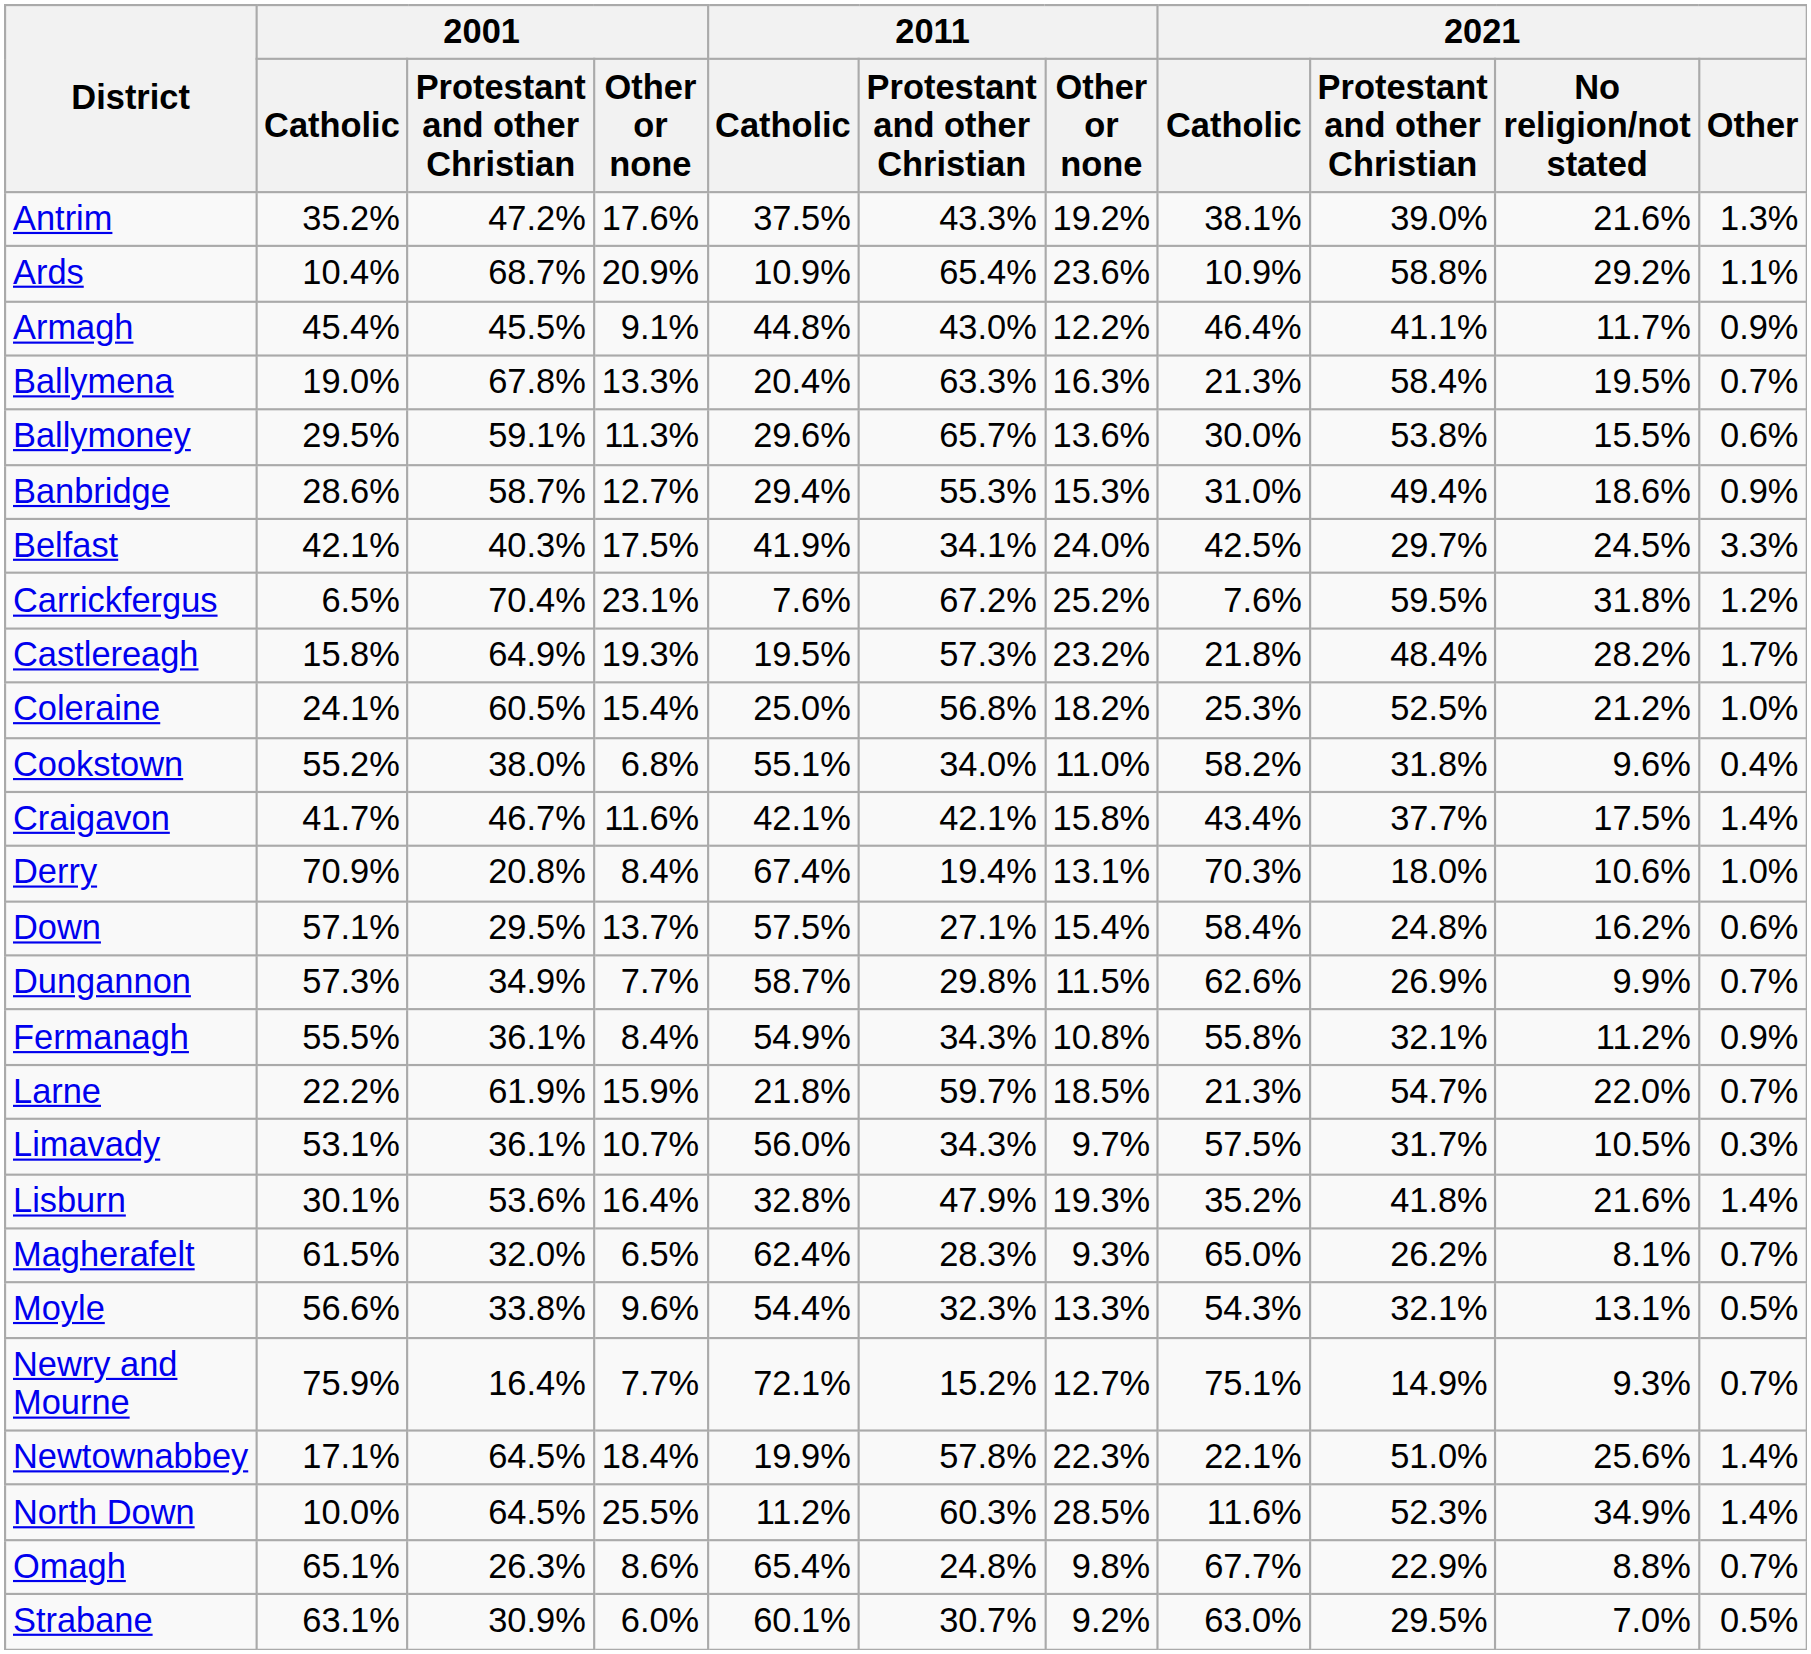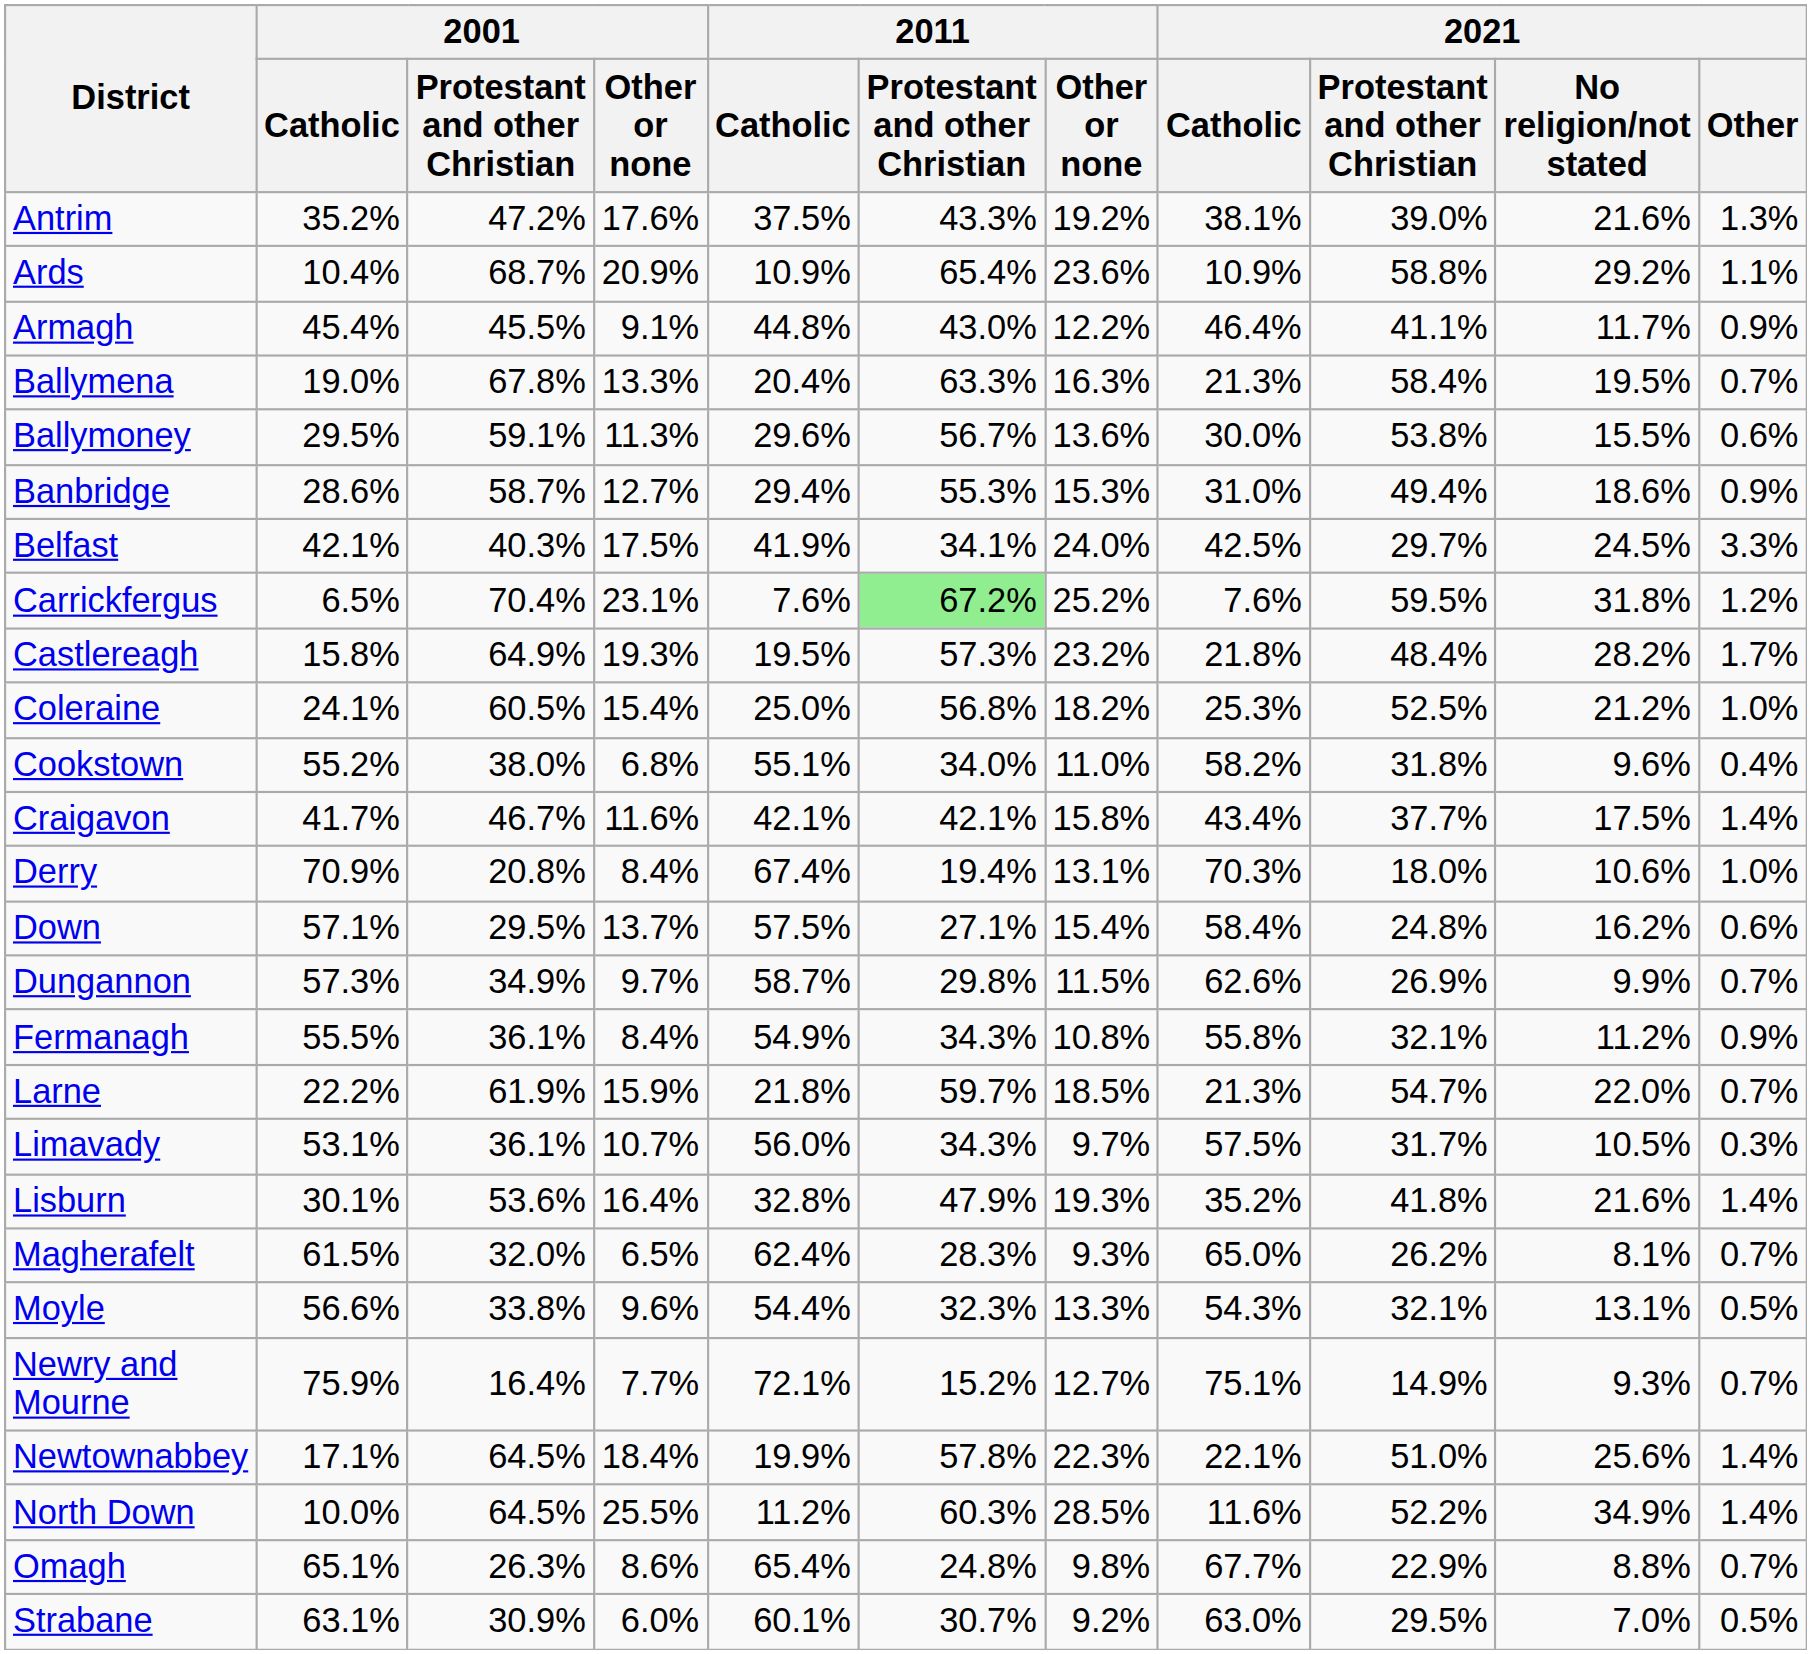 <table class="wikitable sortable" style="text-align:right">
 <tr>
 <th rowspan="2">District</th>
 <th colspan="3">2001</th>
 <th colspan="3">2011</th>
 <th colspan="4">2021</th>
 </tr>
 <tr>
 <th>Catholic</th>
 <th>Protestant and other Christian</th>
 <th>Other or none</th>
 <th>Catholic</th>
 <th>Protestant and other Christian</th>
 <th>Other or none</th>
 <th>Catholic</th>
 <th>Protestant and other Christian</th>
 <th>No religion/not stated</th>
 <th>Other</th>
 </tr>
 <tr>
 <td style="text-align:left"><a href='#'>Antrim</a></td>
 <td>35.2%</td>
 <td>47.2%</td>
 <td>17.6%</td>
 <td>37.5%</td>
 <td>43.3%</td>
 <td>19.2%</td>
 <td>38.1%</td>
 <td>39.0%</td>
 <td>21.6%</td>
 <td>1.3%</td>
 </tr>
 <tr>
 <td style="text-align:left"><a href='#'>Ards</a></td>
 <td>10.4%</td>
 <td>68.7%</td>
 <td>20.9%</td>
 <td>10.9%</td>
 <td>65.4%</td>
 <td>23.6%</td>
 <td>10.9%</td>
 <td>58.8%</td>
 <td>29.2%</td>
 <td>1.1%</td>
 </tr>
 <tr>
 <td style="text-align:left"><a href='#'>Armagh</a></td>
 <td>45.4%</td>
 <td>45.5%</td>
 <td>9.1%</td>
 <td>44.8%</td>
 <td>43.0%</td>
 <td>12.2%</td>
 <td>46.4%</td>
 <td>41.1%</td>
 <td>11.7%</td>
 <td>0.9%</td>
 </tr>
 <tr>
 <td style="text-align:left"><a href='#'>Ballymena</a></td>
 <td>19.0%</td>
 <td>67.8%</td>
 <td>13.3%</td>
 <td>20.4%</td>
 <td>63.3%</td>
 <td>16.3%</td>
 <td>21.3%</td>
 <td>58.4%</td>
 <td>19.5%</td>
 <td>0.7%</td>
 </tr>
 <tr>
 <td style="text-align:left"><a href='#'>Ballymoney</a></td>
 <td>29.5%</td>
 <td>59.1%</td>
 <td>11.3%</td>
 <td>29.6%</td>
-<td>65.7%</td>
+<td>56.7%</td>
 <td>13.6%</td>
 <td>30.0%</td>
 <td>53.8%</td>
 <td>15.5%</td>
 <td>0.6%</td>
 </tr>
 <tr>
 <td style="text-align:left"><a href='#'>Banbridge</a></td>
 <td>28.6%</td>
 <td>58.7%</td>
 <td>12.7%</td>
 <td>29.4%</td>
 <td>55.3%</td>
 <td>15.3%</td>
 <td>31.0%</td>
 <td>49.4%</td>
 <td>18.6%</td>
 <td>0.9%</td>
 </tr>
 <tr>
 <td style="text-align:left"><a href='#'>Belfast</a></td>
 <td>42.1%</td>
 <td>40.3%</td>
 <td>17.5%</td>
 <td>41.9%</td>
 <td>34.1%</td>
 <td>24.0%</td>
 <td>42.5%</td>
 <td>29.7%</td>
 <td>24.5%</td>
 <td>3.3%</td>
 </tr>
 <tr>
 <td style="text-align:left"><a href='#'>Carrickfergus</a></td>
 <td>6.5%</td>
 <td>70.4%</td>
 <td>23.1%</td>
 <td>7.6%</td>
-<td>67.2%</td>
+<td style="background: lightgreen;">67.2%</td>
 <td>25.2%</td>
 <td>7.6%</td>
 <td>59.5%</td>
 <td>31.8%</td>
 <td>1.2%</td>
 </tr>
 <tr>
 <td style="text-align:left"><a href='#'>Castlereagh</a></td>
 <td>15.8%</td>
 <td>64.9%</td>
 <td>19.3%</td>
 <td>19.5%</td>
 <td>57.3%</td>
 <td>23.2%</td>
 <td>21.8%</td>
 <td>48.4%</td>
 <td>28.2%</td>
 <td>1.7%</td>
 </tr>
 <tr>
 <td style="text-align:left"><a href='#'>Coleraine</a></td>
 <td>24.1%</td>
 <td>60.5%</td>
 <td>15.4%</td>
 <td>25.0%</td>
 <td>56.8%</td>
 <td>18.2%</td>
 <td>25.3%</td>
 <td>52.5%</td>
 <td>21.2%</td>
 <td>1.0%</td>
 </tr>
 <tr>
 <td style="text-align:left"><a href='#'>Cookstown</a></td>
 <td>55.2%</td>
 <td>38.0%</td>
 <td>6.8%</td>
 <td>55.1%</td>
 <td>34.0%</td>
 <td>11.0%</td>
 <td>58.2%</td>
 <td>31.8%</td>
 <td>9.6%</td>
 <td>0.4%</td>
 </tr>
 <tr>
 <td style="text-align:left"><a href='#'>Craigavon</a></td>
 <td>41.7%</td>
 <td>46.7%</td>
 <td>11.6%</td>
 <td>42.1%</td>
 <td>42.1%</td>
 <td>15.8%</td>
 <td>43.4%</td>
 <td>37.7%</td>
 <td>17.5%</td>
 <td>1.4%</td>
 </tr>
 <tr>
 <td style="text-align:left"><a href='#'>Derry</a></td>
 <td>70.9%</td>
 <td>20.8%</td>
 <td>8.4%</td>
 <td>67.4%</td>
 <td>19.4%</td>
 <td>13.1%</td>
 <td>70.3%</td>
 <td>18.0%</td>
 <td>10.6%</td>
 <td>1.0%</td>
 </tr>
 <tr>
 <td style="text-align:left"><a href='#'>Down</a></td>
 <td>57.1%</td>
 <td>29.5%</td>
 <td>13.7%</td>
 <td>57.5%</td>
 <td>27.1%</td>
 <td>15.4%</td>
 <td>58.4%</td>
 <td>24.8%</td>
 <td>16.2%</td>
 <td>0.6%</td>
 </tr>
 <tr>
 <td style="text-align:left"><a href='#'>Dungannon</a></td>
 <td>57.3%</td>
 <td>34.9%</td>
-<td>7.7%</td>
+<td>9.7%</td>
 <td>58.7%</td>
 <td>29.8%</td>
 <td>11.5%</td>
 <td>62.6%</td>
 <td>26.9%</td>
 <td>9.9%</td>
 <td>0.7%</td>
 </tr>
 <tr>
 <td style="text-align:left"><a href='#'>Fermanagh</a></td>
 <td>55.5%</td>
 <td>36.1%</td>
 <td>8.4%</td>
 <td>54.9%</td>
 <td>34.3%</td>
 <td>10.8%</td>
 <td>55.8%</td>
 <td>32.1%</td>
 <td>11.2%</td>
 <td>0.9%</td>
 </tr>
 <tr>
 <td style="text-align:left"><a href='#'>Larne</a></td>
 <td>22.2%</td>
 <td>61.9%</td>
 <td>15.9%</td>
 <td>21.8%</td>
 <td>59.7%</td>
 <td>18.5%</td>
 <td>21.3%</td>
 <td>54.7%</td>
 <td>22.0%</td>
 <td>0.7%</td>
 </tr>
 <tr>
 <td style="text-align:left"><a href='#'>Limavady</a></td>
 <td>53.1%</td>
 <td>36.1%</td>
 <td>10.7%</td>
 <td>56.0%</td>
 <td>34.3%</td>
 <td>9.7%</td>
 <td>57.5%</td>
 <td>31.7%</td>
 <td>10.5%</td>
 <td>0.3%</td>
 </tr>
 <tr>
 <td style="text-align:left"><a href='#'>Lisburn</a></td>
 <td>30.1%</td>
 <td>53.6%</td>
 <td>16.4%</td>
 <td>32.8%</td>
 <td>47.9%</td>
 <td>19.3%</td>
 <td>35.2%</td>
 <td>41.8%</td>
 <td>21.6%</td>
 <td>1.4%</td>
 </tr>
 <tr>
 <td style="text-align:left"><a href='#'>Magherafelt</a></td>
 <td>61.5%</td>
 <td>32.0%</td>
 <td>6.5%</td>
 <td>62.4%</td>
 <td>28.3%</td>
 <td>9.3%</td>
 <td>65.0%</td>
 <td>26.2%</td>
 <td>8.1%</td>
 <td>0.7%</td>
 </tr>
 <tr>
 <td style="text-align:left"><a href='#'>Moyle</a></td>
 <td>56.6%</td>
 <td>33.8%</td>
 <td>9.6%</td>
 <td>54.4%</td>
 <td>32.3%</td>
 <td>13.3%</td>
 <td>54.3%</td>
 <td>32.1%</td>
 <td>13.1%</td>
 <td>0.5%</td>
 </tr>
 <tr>
 <td style="text-align:left"><a href='#'>Newry and Mourne</a></td>
 <td>75.9%</td>
 <td>16.4%</td>
 <td>7.7%</td>
 <td>72.1%</td>
 <td>15.2%</td>
 <td>12.7%</td>
 <td>75.1%</td>
 <td>14.9%</td>
 <td>9.3%</td>
 <td>0.7%</td>
 </tr>
 <tr>
 <td style="text-align:left"><a href='#'>Newtownabbey</a></td>
 <td>17.1%</td>
 <td>64.5%</td>
 <td>18.4%</td>
 <td>19.9%</td>
 <td>57.8%</td>
 <td>22.3%</td>
 <td>22.1%</td>
 <td>51.0%</td>
 <td>25.6%</td>
 <td>1.4%</td>
 </tr>
 <tr>
 <td style="text-align:left"><a href='#'>North Down</a></td>
 <td>10.0%</td>
 <td>64.5%</td>
 <td>25.5%</td>
 <td>11.2%</td>
 <td>60.3%</td>
 <td>28.5%</td>
 <td>11.6%</td>
-<td>52.3%</td>
+<td>52.2%</td>
 <td>34.9%</td>
 <td>1.4%</td>
 </tr>
 <tr>
 <td style="text-align:left"><a href='#'>Omagh</a></td>
 <td>65.1%</td>
 <td>26.3%</td>
 <td>8.6%</td>
 <td>65.4%</td>
 <td>24.8%</td>
 <td>9.8%</td>
 <td>67.7%</td>
 <td>22.9%</td>
 <td>8.8%</td>
 <td>0.7%</td>
 </tr>
 <tr>
 <td style="text-align:left"><a href='#'>Strabane</a></td>
 <td>63.1%</td>
 <td>30.9%</td>
 <td>6.0%</td>
 <td>60.1%</td>
 <td>30.7%</td>
 <td>9.2%</td>
 <td>63.0%</td>
 <td>29.5%</td>
 <td>7.0%</td>
 <td>0.5%</td>
 </tr>
 </table>
